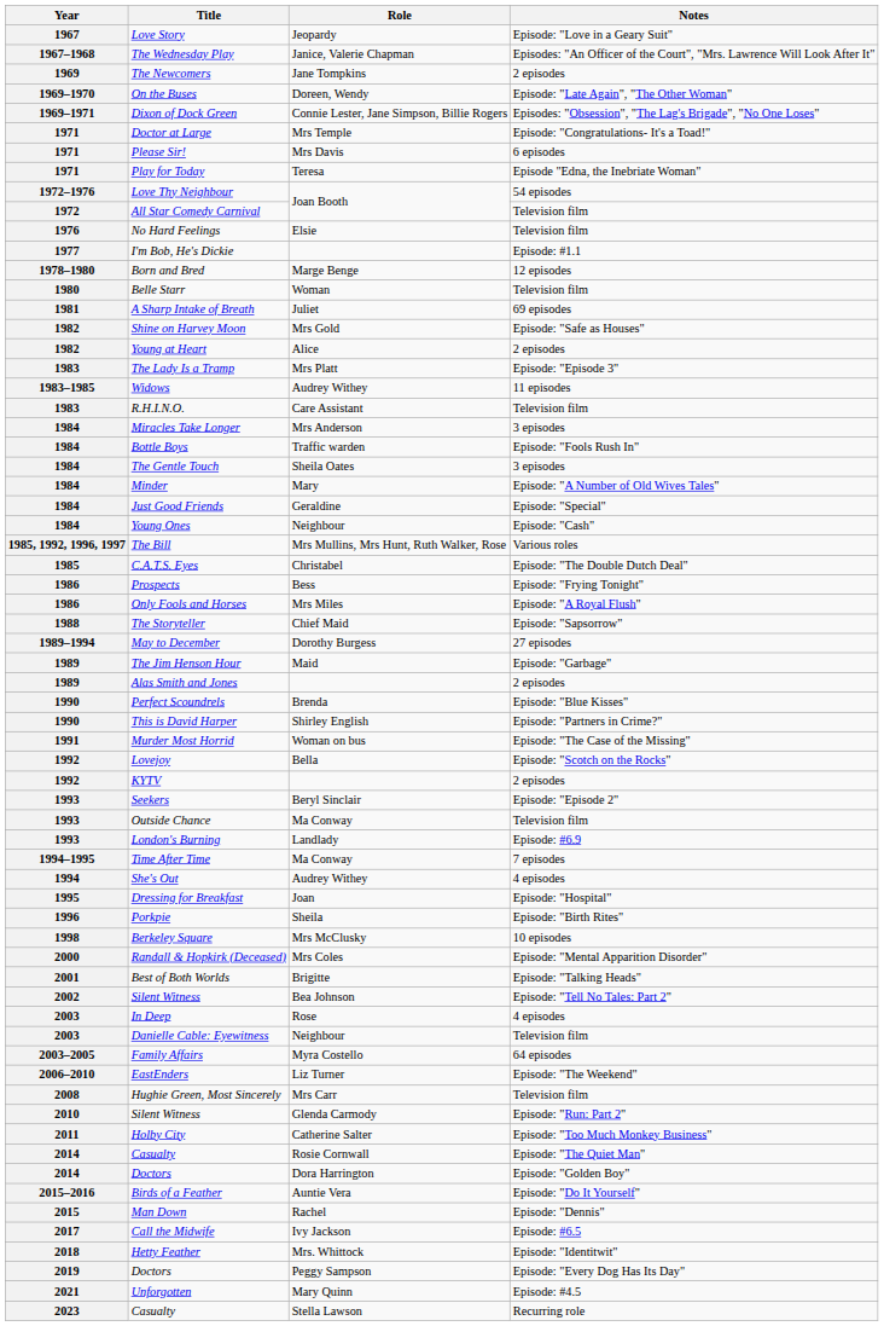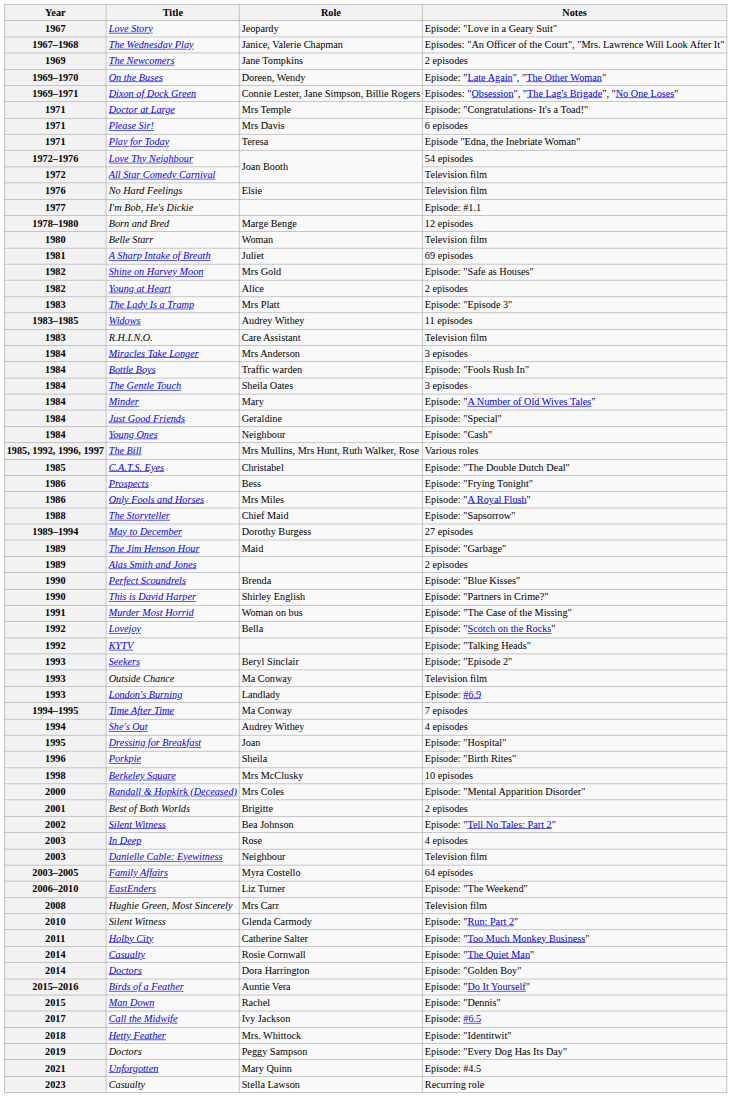 <table class="wikitable plainrowheaders sortable">
 <tr>
 <th scope="col">Year</th>
 <th scope="col">Title</th>
 <th scope="col">Role</th>
 <th scope="col" class="unsortable">Notes</th>
 </tr>
 <tr>
 <th scope="row">1967</th>
 <td><em><a href='#'>Love Story</a></em></td>
 <td>Jeopardy</td>
 <td>Episode: "Love in a Geary Suit"</td>
 </tr>
 <tr>
 <th scope="row">1967–1968</th>
 <td><em><a href='#'>The Wednesday Play</a></em></td>
 <td>Janice, Valerie Chapman</td>
 <td>Episodes: "An Officer of the Court", "Mrs. Lawrence Will Look After It"</td>
 </tr>
 <tr>
 <th scope="row">1969</th>
 <td><em><a href='#'>The Newcomers</a></em></td>
 <td>Jane Tompkins</td>
 <td>2 episodes</td>
 </tr>
 <tr>
 <th scope="row">1969–1970</th>
 <td><em><a href='#'>On the Buses</a></em></td>
 <td>Doreen, Wendy</td>
 <td>Episode: "<a href='#'>Late Again</a>", "<a href='#'>The Other Woman</a>"</td>
 </tr>
 <tr>
 <th scope="row">1969–1971</th>
 <td><em><a href='#'>Dixon of Dock Green</a></em></td>
 <td>Connie Lester, Jane Simpson, Billie Rogers</td>
 <td>Episodes: "<a href='#'>Obsession</a>", "<a href='#'>The Lag's Brigade</a>", "<a href='#'>No One Loses</a>"</td>
 </tr>
 <tr>
 <th scope="row">1971</th>
 <td><em><a href='#'>Doctor at Large</a></em></td>
 <td>Mrs Temple</td>
 <td>Episode: "Congratulations- It's a Toad!"</td>
 </tr>
 <tr>
 <th scope="row">1971</th>
 <td><em><a href='#'>Please Sir!</a></em></td>
 <td>Mrs Davis</td>
 <td>6 episodes</td>
 </tr>
 <tr>
 <th scope="row">1971</th>
 <td><em><a href='#'>Play for Today</a></em></td>
 <td>Teresa</td>
 <td>Episode "Edna, the Inebriate Woman"</td>
 </tr>
 <tr>
 <th scope="row">1972–1976</th>
 <td><em><a href='#'>Love Thy Neighbour</a></em></td>
 <td rowspan="2">Joan Booth</td>
 <td>54 episodes</td>
 </tr>
 <tr>
 <th scope="row">1972</th>
 <td><em><a href='#'>All Star Comedy Carnival</a></em></td>
 <td>Television film</td>
 </tr>
 <tr>
 <th scope="row">1976</th>
 <td><em>No Hard Feelings</em></td>
 <td>Elsie</td>
 <td>Television film</td>
 </tr>
 <tr>
 <th scope="row">1977</th>
 <td><em>I'm Bob, He's Dickie</em></td>
 <td></td>
 <td>Episode: #1.1</td>
 </tr>
 <tr>
 <th scope="row">1978–1980</th>
 <td><em>Born and Bred</em></td>
 <td>Marge Benge</td>
 <td>12 episodes</td>
 </tr>
 <tr>
 <th scope="row">1980</th>
 <td><em>Belle Starr</em></td>
 <td>Woman</td>
 <td>Television film</td>
 </tr>
 <tr>
 <th scope="row">1981</th>
 <td><em><a href='#'>A Sharp Intake of Breath</a></em></td>
 <td>Juliet</td>
 <td>69 episodes</td>
 </tr>
 <tr>
 <th scope="row">1982</th>
 <td><em><a href='#'>Shine on Harvey Moon</a></em></td>
 <td>Mrs Gold</td>
 <td>Episode: "Safe as Houses"</td>
 </tr>
 <tr>
 <th scope="row">1982</th>
 <td><em><a href='#'>Young at Heart</a></em></td>
 <td>Alice</td>
 <td>2 episodes</td>
 </tr>
 <tr>
 <th scope="row">1983</th>
 <td><em><a href='#'>The Lady Is a Tramp</a></em></td>
 <td>Mrs Platt</td>
 <td>Episode: "Episode 3"</td>
 </tr>
 <tr>
 <th scope="row">1983–1985</th>
 <td><em><a href='#'>Widows</a></em></td>
 <td>Audrey Withey</td>
 <td>11 episodes</td>
 </tr>
 <tr>
 <th scope="row">1983</th>
 <td><em>R.H.I.N.O.</em></td>
 <td>Care Assistant</td>
 <td>Television film</td>
 </tr>
 <tr>
 <th scope="row">1984</th>
 <td><em><a href='#'>Miracles Take Longer</a></em></td>
 <td>Mrs Anderson</td>
 <td>3 episodes</td>
 </tr>
 <tr>
 <th scope="row">1984</th>
 <td><em><a href='#'>Bottle Boys</a></em></td>
 <td>Traffic warden</td>
 <td>Episode: "Fools Rush In"</td>
 </tr>
 <tr>
 <th scope="row">1984</th>
 <td><em><a href='#'>The Gentle Touch</a></em></td>
 <td>Sheila Oates</td>
 <td>3 episodes</td>
 </tr>
 <tr>
 <th scope="row">1984</th>
 <td><em><a href='#'>Minder</a></em></td>
 <td>Mary</td>
 <td>Episode: "<a href='#'>A Number of Old Wives Tales</a>"</td>
 </tr>
 <tr>
 <th scope="row">1984</th>
 <td><em><a href='#'>Just Good Friends</a></em></td>
 <td>Geraldine</td>
 <td>Episode: "Special"</td>
 </tr>
 <tr>
 <th scope="row">1984</th>
 <td><em><a href='#'>Young Ones</a></em></td>
 <td>Neighbour</td>
 <td>Episode:  "Cash"</td>
 </tr>
 <tr>
 <th scope="row">1985, 1992, 1996, 1997</th>
 <td><em><a href='#'>The Bill</a></em></td>
 <td>Mrs Mullins, Mrs Hunt, Ruth Walker, Rose</td>
 <td>Various roles</td>
 </tr>
 <tr>
 <th scope="row">1985</th>
 <td><em><a href='#'>C.A.T.S. Eyes</a></em></td>
 <td>Christabel</td>
 <td>Episode: "The Double Dutch Deal"</td>
 </tr>
 <tr>
 <th scope="row">1986</th>
 <td><em><a href='#'>Prospects</a></em></td>
 <td>Bess</td>
 <td>Episode: "Frying Tonight"</td>
 </tr>
 <tr>
 <th scope="row">1986</th>
 <td><em><a href='#'>Only Fools and Horses</a></em></td>
 <td>Mrs Miles</td>
 <td>Episode: "<a href='#'>A Royal Flush</a>"</td>
 </tr>
 <tr>
 <th scope="row">1988</th>
 <td><em><a href='#'>The Storyteller</a></em></td>
 <td>Chief Maid</td>
 <td>Episode: "Sapsorrow"</td>
 </tr>
 <tr>
 <th scope="row">1989–1994</th>
 <td><em><a href='#'>May to December</a></em></td>
 <td>Dorothy Burgess</td>
 <td>27 episodes</td>
 </tr>
 <tr>
 <th scope="row">1989</th>
 <td><em><a href='#'>The Jim Henson Hour</a></em></td>
 <td>Maid</td>
 <td>Episode: "Garbage"</td>
 </tr>
 <tr>
 <th scope="row">1989</th>
 <td><em><a href='#'>Alas Smith and Jones</a></em></td>
 <td></td>
 <td>2 episodes</td>
 </tr>
 <tr>
 <th scope="row">1990</th>
 <td><em><a href='#'>Perfect Scoundrels</a></em></td>
 <td>Brenda</td>
 <td>Episode: "Blue Kisses"</td>
 </tr>
 <tr>
 <th scope="row">1990</th>
 <td><em><a href='#'>This is David Harper</a></em></td>
 <td>Shirley English</td>
 <td>Episode: "Partners in Crime?"</td>
 </tr>
 <tr>
 <th scope="row">1991</th>
 <td><em><a href='#'>Murder Most Horrid</a></em></td>
 <td>Woman on bus</td>
 <td>Episode: "The Case of the Missing"</td>
 </tr>
 <tr>
 <th scope="row">1992</th>
 <td><em><a href='#'>Lovejoy</a></em></td>
 <td>Bella</td>
 <td>Episode: "<a href='#'>Scotch on the Rocks</a>"</td>
 </tr>
 <tr>
 <th scope="row">1992</th>
 <td><em><a href='#'>KYTV</a></em></td>
 <td></td>
-<td>2 episodes</td>
+<td>Episode: "Talking Heads"</td>
 </tr>
 <tr>
 <th scope="row">1993</th>
 <td><em><a href='#'>Seekers</a></em></td>
 <td>Beryl Sinclair</td>
 <td>Episode: "Episode 2"</td>
 </tr>
 <tr>
 <th scope="row">1993</th>
 <td><em>Outside Chance</em></td>
 <td>Ma Conway</td>
 <td>Television film</td>
 </tr>
 <tr>
 <th scope="row">1993</th>
 <td><em><a href='#'>London's Burning</a></em></td>
 <td>Landlady</td>
 <td>Episode: <a href='#'>#6.9</a></td>
 </tr>
 <tr>
 <th scope="row">1994–1995</th>
 <td><em><a href='#'>Time After Time</a></em></td>
 <td>Ma Conway</td>
 <td>7 episodes</td>
 </tr>
 <tr>
 <th scope="row">1994</th>
 <td><em><a href='#'>She's Out</a></em></td>
 <td>Audrey Withey</td>
 <td>4 episodes</td>
 </tr>
 <tr>
 <th scope="row">1995</th>
 <td><em><a href='#'>Dressing for Breakfast</a></em></td>
 <td>Joan</td>
 <td>Episode: "Hospital"</td>
 </tr>
 <tr>
 <th scope="row">1996</th>
 <td><em><a href='#'>Porkpie</a></em></td>
 <td>Sheila</td>
 <td>Episode: "Birth Rites"</td>
 </tr>
 <tr>
 <th scope="row">1998</th>
 <td><em><a href='#'>Berkeley Square</a></em></td>
 <td>Mrs McClusky</td>
 <td>10 episodes</td>
 </tr>
 <tr>
 <th scope="row">2000</th>
 <td><em><a href='#'>Randall & Hopkirk (Deceased)</a></em></td>
 <td>Mrs Coles</td>
 <td>Episode: "Mental Apparition Disorder"</td>
 </tr>
 <tr>
 <th scope="row">2001</th>
 <td><em>Best of Both Worlds</em></td>
 <td>Brigitte</td>
-<td>Episode: "Talking Heads"</td>
+<td>2 episodes</td>
 </tr>
 <tr>
 <th scope="row">2002</th>
 <td><em><a href='#'>Silent Witness</a></em></td>
 <td>Bea Johnson</td>
 <td>Episode: "<a href='#'>Tell No Tales: Part 2</a>"</td>
 </tr>
 <tr>
 <th scope="row">2003</th>
 <td><em><a href='#'>In Deep</a></em></td>
 <td>Rose</td>
 <td>4 episodes</td>
 </tr>
 <tr>
 <th scope="row">2003</th>
 <td><em><a href='#'>Danielle Cable: Eyewitness</a></em></td>
 <td>Neighbour</td>
 <td>Television film</td>
 </tr>
 <tr>
 <th scope="row">2003–2005</th>
 <td><em><a href='#'>Family Affairs</a></em></td>
 <td>Myra Costello</td>
 <td>64 episodes</td>
 </tr>
 <tr>
 <th scope="row">2006–2010</th>
 <td><em><a href='#'>EastEnders</a></em></td>
 <td>Liz Turner</td>
 <td>Episode: "The Weekend"</td>
 </tr>
 <tr>
 <th scope="row">2008</th>
 <td><em>Hughie Green, Most Sincerely</em></td>
 <td>Mrs Carr</td>
 <td>Television film</td>
 </tr>
 <tr>
 <th scope="row">2010</th>
 <td><em>Silent Witness</em></td>
 <td>Glenda Carmody</td>
 <td>Episode: "<a href='#'>Run: Part 2</a>"</td>
 </tr>
 <tr>
 <th scope="row">2011</th>
 <td><em><a href='#'>Holby City</a></em></td>
 <td>Catherine Salter</td>
 <td>Episode: "<a href='#'>Too Much Monkey Business</a>"</td>
 </tr>
 <tr>
 <th scope="row">2014</th>
 <td><em><a href='#'>Casualty</a></em></td>
 <td>Rosie Cornwall</td>
 <td>Episode: "<a href='#'>The Quiet Man</a>"</td>
 </tr>
 <tr>
 <th scope="row">2014</th>
 <td><em><a href='#'>Doctors</a></em></td>
 <td>Dora Harrington</td>
 <td>Episode: "Golden Boy"</td>
 </tr>
 <tr>
 <th scope="row">2015–2016</th>
 <td><em><a href='#'>Birds of a Feather</a></em></td>
 <td>Auntie Vera</td>
 <td>Episode: "<a href='#'>Do It Yourself</a>"</td>
 </tr>
 <tr>
 <th scope="row">2015</th>
 <td><em><a href='#'>Man Down</a></em></td>
 <td>Rachel</td>
 <td>Episode: "Dennis"</td>
 </tr>
 <tr>
 <th scope="row">2017</th>
 <td><em><a href='#'>Call the Midwife</a></em></td>
 <td>Ivy Jackson</td>
 <td>Episode: <a href='#'>#6.5</a></td>
 </tr>
 <tr>
 <th scope="row">2018</th>
 <td><em><a href='#'>Hetty Feather</a></em></td>
 <td>Mrs. Whittock</td>
 <td>Episode: "Identitwit"</td>
 </tr>
 <tr>
 <th scope="row">2019</th>
 <td><em>Doctors</em></td>
 <td>Peggy Sampson</td>
 <td>Episode: "Every Dog Has Its Day"</td>
 </tr>
 <tr>
 <th scope="row">2021</th>
 <td><em><a href='#'>Unforgotten</a></em></td>
 <td>Mary Quinn</td>
 <td>Episode: #4.5</td>
 </tr>
 <tr>
 <th scope="row">2023</th>
 <td><em>Casualty</em></td>
 <td>Stella Lawson</td>
 <td>Recurring role</td>
 </tr>
 </table>
